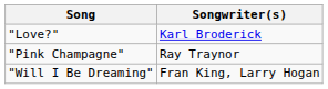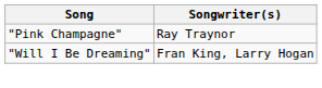 <table class="sortable wikitable" style="margin: 1em auto 1em auto;">
 <tr>
 <th>Song</th>
 <th>Songwriter(s)</th>
-</tr>
-<tr>
-<td>"Love?"</td>
-<td><a href='#'>Karl Broderick</a></td>
 </tr>
 <tr>
 <td>"Pink Champagne"</td>
 <td>Ray Traynor</td>
 </tr>
 <tr>
 <td>"Will I Be Dreaming"</td>
 <td>Fran King, Larry Hogan</td>
 </tr>
 </table>
